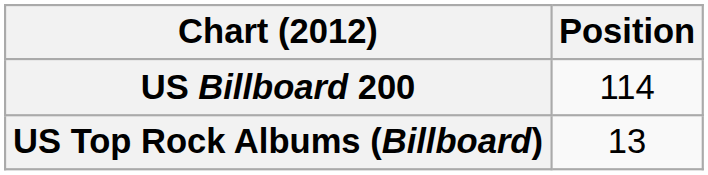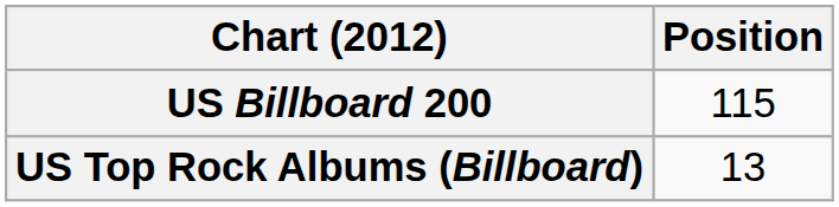 <table class="wikitable sortable plainrowheaders" style="text-align:center">
 <tr>
 <th scope="col">Chart (2012)</th>
 <th scope="col">Position</th>
 </tr>
 <tr>
 <th scope="row">US <em>Billboard</em> 200</th>
-<td>114</td>
+<td>115</td>
 </tr>
 <tr>
 <th scope="row">US Top Rock Albums (<em>Billboard</em>)</th>
 <td>13</td>
 </tr>
 </table>
